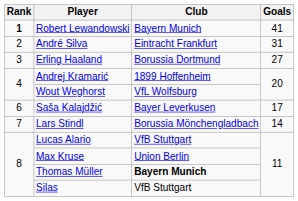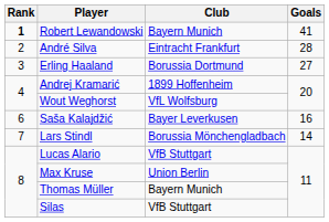 <table class="wikitable sortable" style="text-align:center">
 <tr>
 <th>Rank</th>
 <th>Player</th>
 <th>Club</th>
 <th>Goals</th>
 </tr>
 <tr>
 <td><strong>1</strong></td>
 <td align="left"> <a href='#'>Robert Lewandowski</a></td>
 <td align="left"><a href='#'>Bayern Munich</a></td>
 <td>41</td>
 </tr>
 <tr>
 <td>2</td>
 <td align="left"> <a href='#'>André Silva</a></td>
 <td align="left"><a href='#'>Eintracht Frankfurt</a></td>
-<td>31</td>
+<td>28</td>
 </tr>
 <tr>
 <td>3</td>
 <td align="left"> <a href='#'>Erling Haaland</a></td>
 <td align="left"><a href='#'>Borussia Dortmund</a></td>
 <td>27</td>
 </tr>
 <tr>
 <td rowspan=2>4</td>
 <td align="left"> <a href='#'>Andrej Kramarić</a></td>
 <td align="left"><a href='#'>1899 Hoffenheim</a></td>
 <td rowspan=2>20</td>
 </tr>
 <tr>
 <td align="left"> <a href='#'>Wout Weghorst</a></td>
 <td align="left"><a href='#'>VfL Wolfsburg</a></td>
 </tr>
 <tr>
 <td>6</td>
 <td align="left"> <a href='#'>Saša Kalajdžić</a></td>
 <td align="left"><a href='#'>Bayer Leverkusen</a></td>
-<td>17</td>
+<td>16</td>
 </tr>
 <tr>
 <td>7</td>
 <td align="left"> <a href='#'>Lars Stindl</a></td>
 <td align="left"><a href='#'>Borussia Mönchengladbach</a></td>
 <td>14</td>
 </tr>
 <tr>
 <td rowspan=4>8</td>
 <td align="left"> <a href='#'>Lucas Alario</a></td>
 <td align="left"><a href='#'>VfB Stuttgart</a></td>
 <td rowspan=4>11</td>
 </tr>
 <tr>
 <td align="left"> <a href='#'>Max Kruse</a></td>
 <td align="left"><a href='#'>Union Berlin</a></td>
 </tr>
 <tr>
 <td align="left"> <a href='#'>Thomas Müller</a></td>
-<td align="left"><strong>Bayern Munich</strong></td>
+<td align="left">Bayern Munich</td>
 </tr>
 <tr>
 <td align="left"> <a href='#'>Silas</a></td>
 <td align="left">VfB Stuttgart</td>
 </tr>
 </table>
